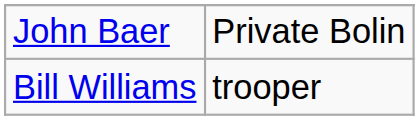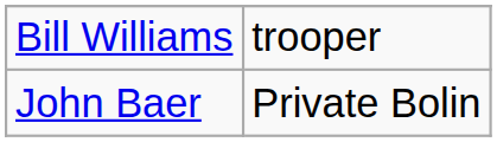 <table class=wikitable>
 <tr>
+</tr>
+<tr>
+<td><a href='#'>Bill Williams</a></td>
+<td>trooper</td>
 </tr>
 <tr>
 <td><a href='#'>John Baer</a></td>
 <td>Private Bolin</td>
 </tr>
-<tr>
-<td><a href='#'>Bill Williams</a></td>
-<td>trooper</td>
-</tr>
 </table>
